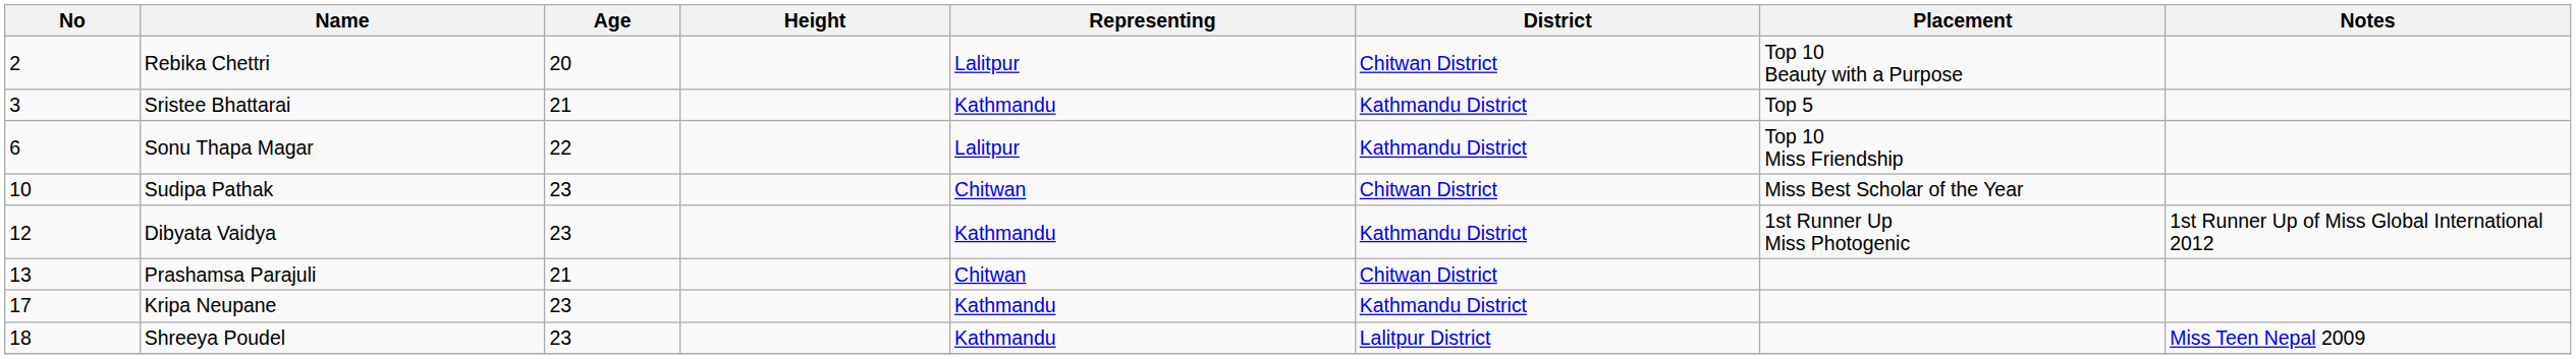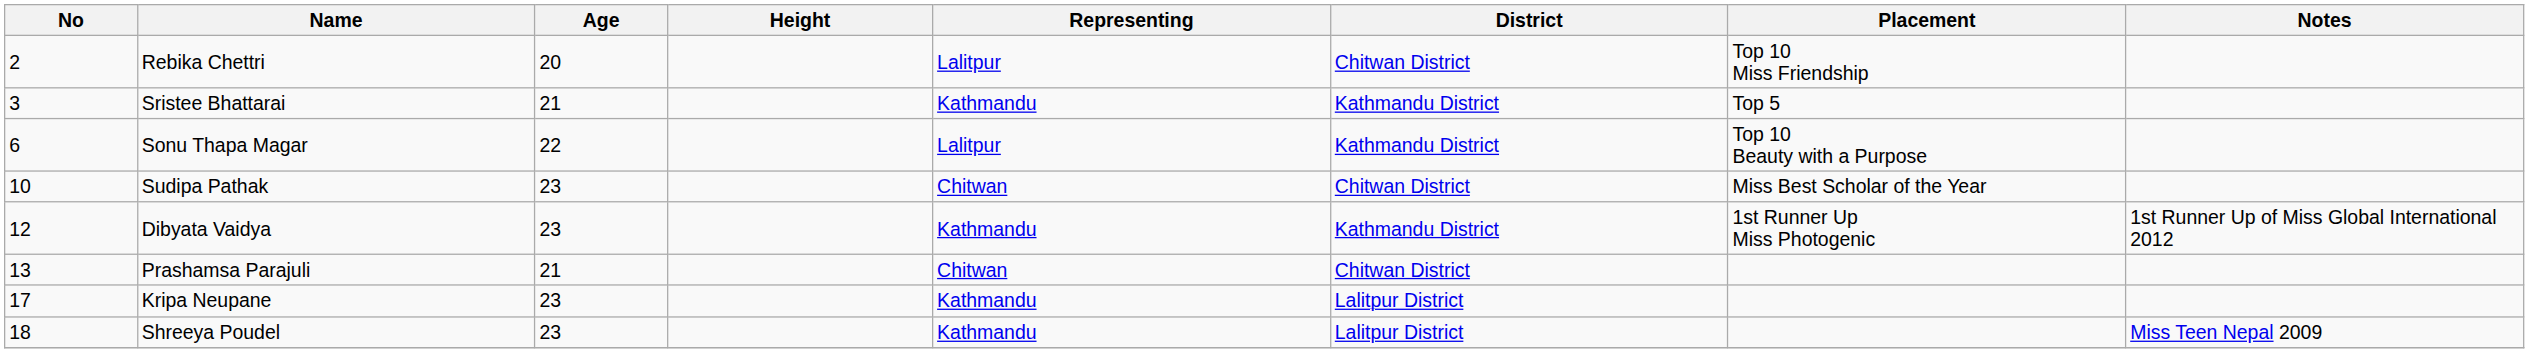 <table class="wikitable sortable" style="font-size:95%">
 <tr>
 <th width="05%">No</th>
 <th width="15%">Name</th>
 <th width="05%">Age</th>
 <th width="10%">Height</th>
 <th width="15%">Representing</th>
 <th width="15%">District</th>
 <th width="15%">Placement</th>
 <th width="15%">Notes</th>
 </tr>
 <tr>
 <td>2</td>
 <td>Rebika Chettri</td>
 <td>20</td>
 <td></td>
 <td><a href='#'>Lalitpur</a></td>
 <td><a href='#'>Chitwan District</a></td>
-<td>Top 10 <br> Beauty with a Purpose</td>
+<td>Top 10 <br> Miss Friendship</td>
 <td></td>
 </tr>
 <tr>
 <td>3</td>
 <td>Sristee Bhattarai</td>
 <td>21</td>
 <td></td>
 <td><a href='#'>Kathmandu</a></td>
 <td><a href='#'>Kathmandu District</a></td>
 <td>Top 5</td>
 <td></td>
 </tr>
 <tr>
 <td>6</td>
 <td>Sonu Thapa Magar</td>
 <td>22</td>
 <td></td>
 <td><a href='#'>Lalitpur</a></td>
 <td><a href='#'>Kathmandu District</a></td>
-<td>Top 10 <br> Miss Friendship</td>
+<td>Top 10 <br> Beauty with a Purpose</td>
 <td></td>
 </tr>
 <tr>
 <td>10</td>
 <td>Sudipa Pathak</td>
 <td>23</td>
 <td></td>
 <td><a href='#'>Chitwan</a></td>
 <td><a href='#'>Chitwan District</a></td>
 <td>Miss Best Scholar of the Year</td>
 <td></td>
 </tr>
 <tr>
 <td>12</td>
 <td>Dibyata Vaidya</td>
 <td>23</td>
 <td></td>
 <td><a href='#'>Kathmandu</a></td>
 <td><a href='#'>Kathmandu District</a></td>
 <td>1st Runner Up <br> Miss Photogenic</td>
 <td>1st Runner Up of Miss Global International 2012</td>
 </tr>
 <tr>
 <td>13</td>
 <td>Prashamsa Parajuli</td>
 <td>21</td>
 <td></td>
 <td><a href='#'>Chitwan</a></td>
 <td><a href='#'>Chitwan District</a></td>
 <td></td>
 <td></td>
 </tr>
 <tr>
 <td>17</td>
 <td>Kripa Neupane</td>
 <td>23</td>
 <td></td>
 <td><a href='#'>Kathmandu</a></td>
-<td><a href='#'>Kathmandu District</a></td>
+<td><a href='#'>Lalitpur District</a></td>
 <td></td>
 <td></td>
 </tr>
 <tr>
 <td>18</td>
 <td>Shreeya Poudel</td>
 <td>23</td>
 <td></td>
 <td><a href='#'>Kathmandu</a></td>
 <td><a href='#'>Lalitpur District</a></td>
 <td></td>
 <td><a href='#'>Miss Teen Nepal</a> 2009</td>
 </tr>
 <tr>
 </tr>
 </table>
